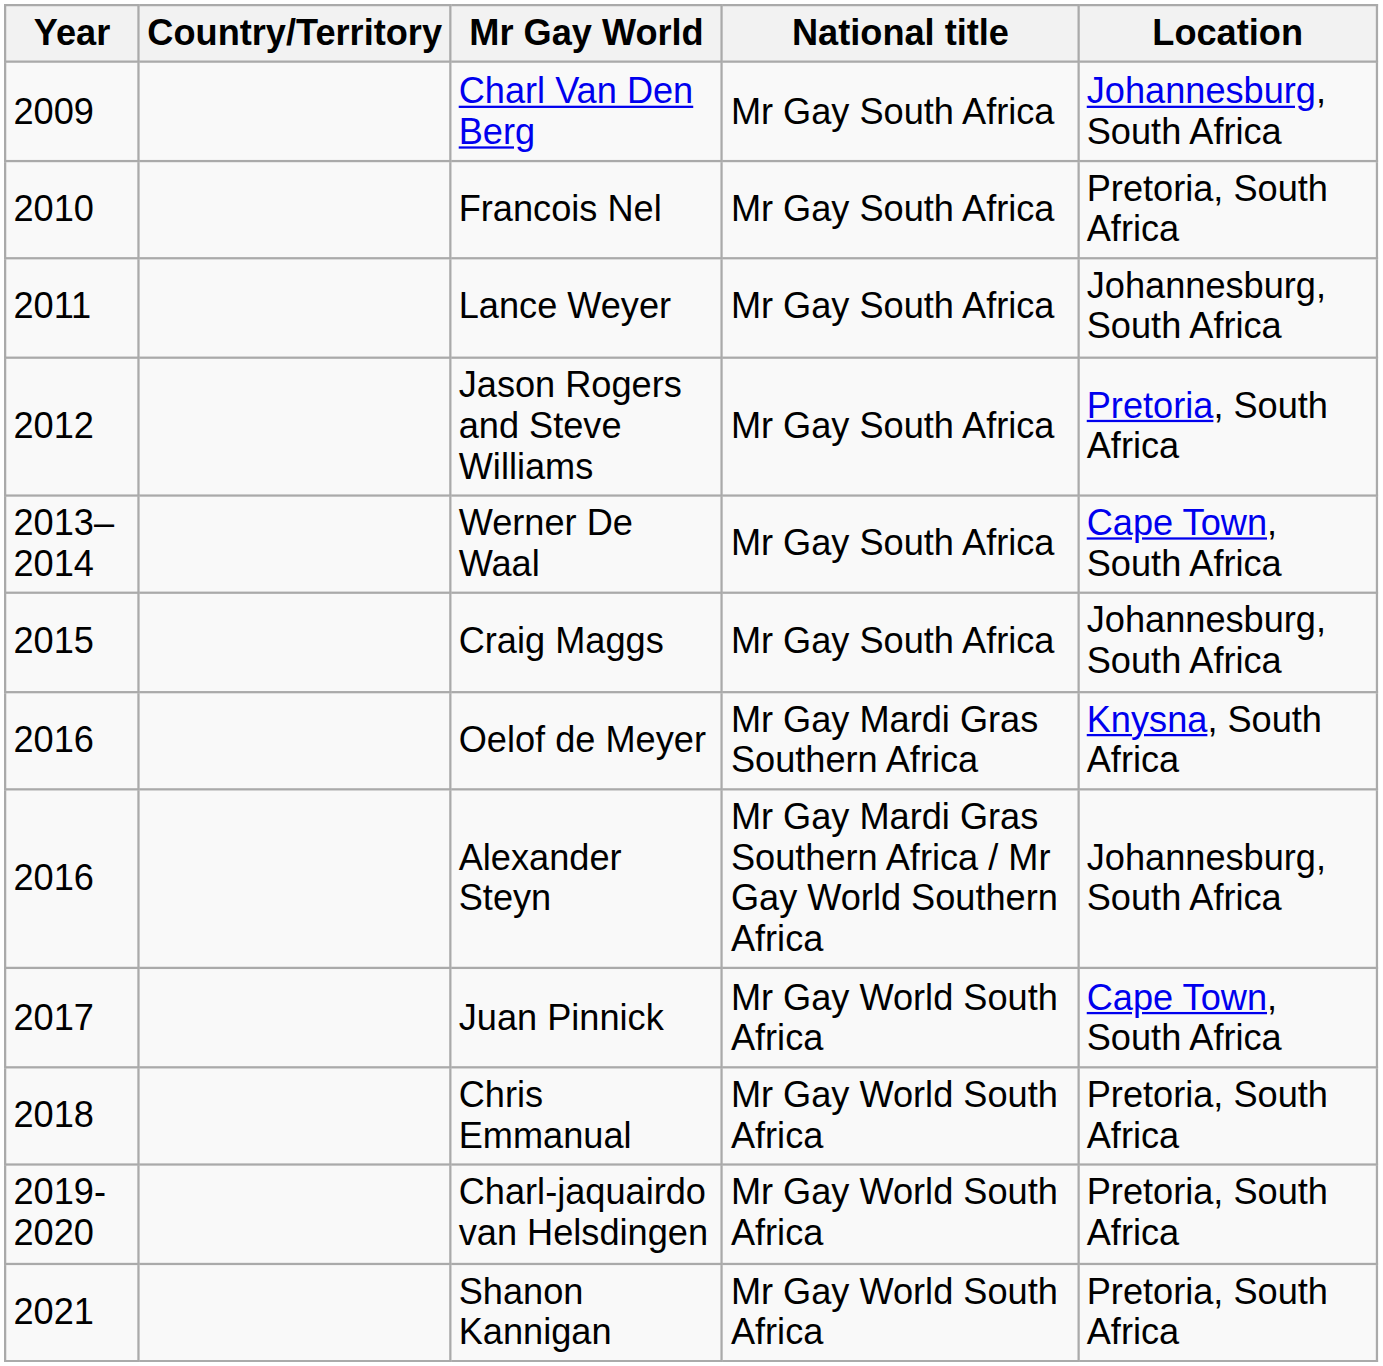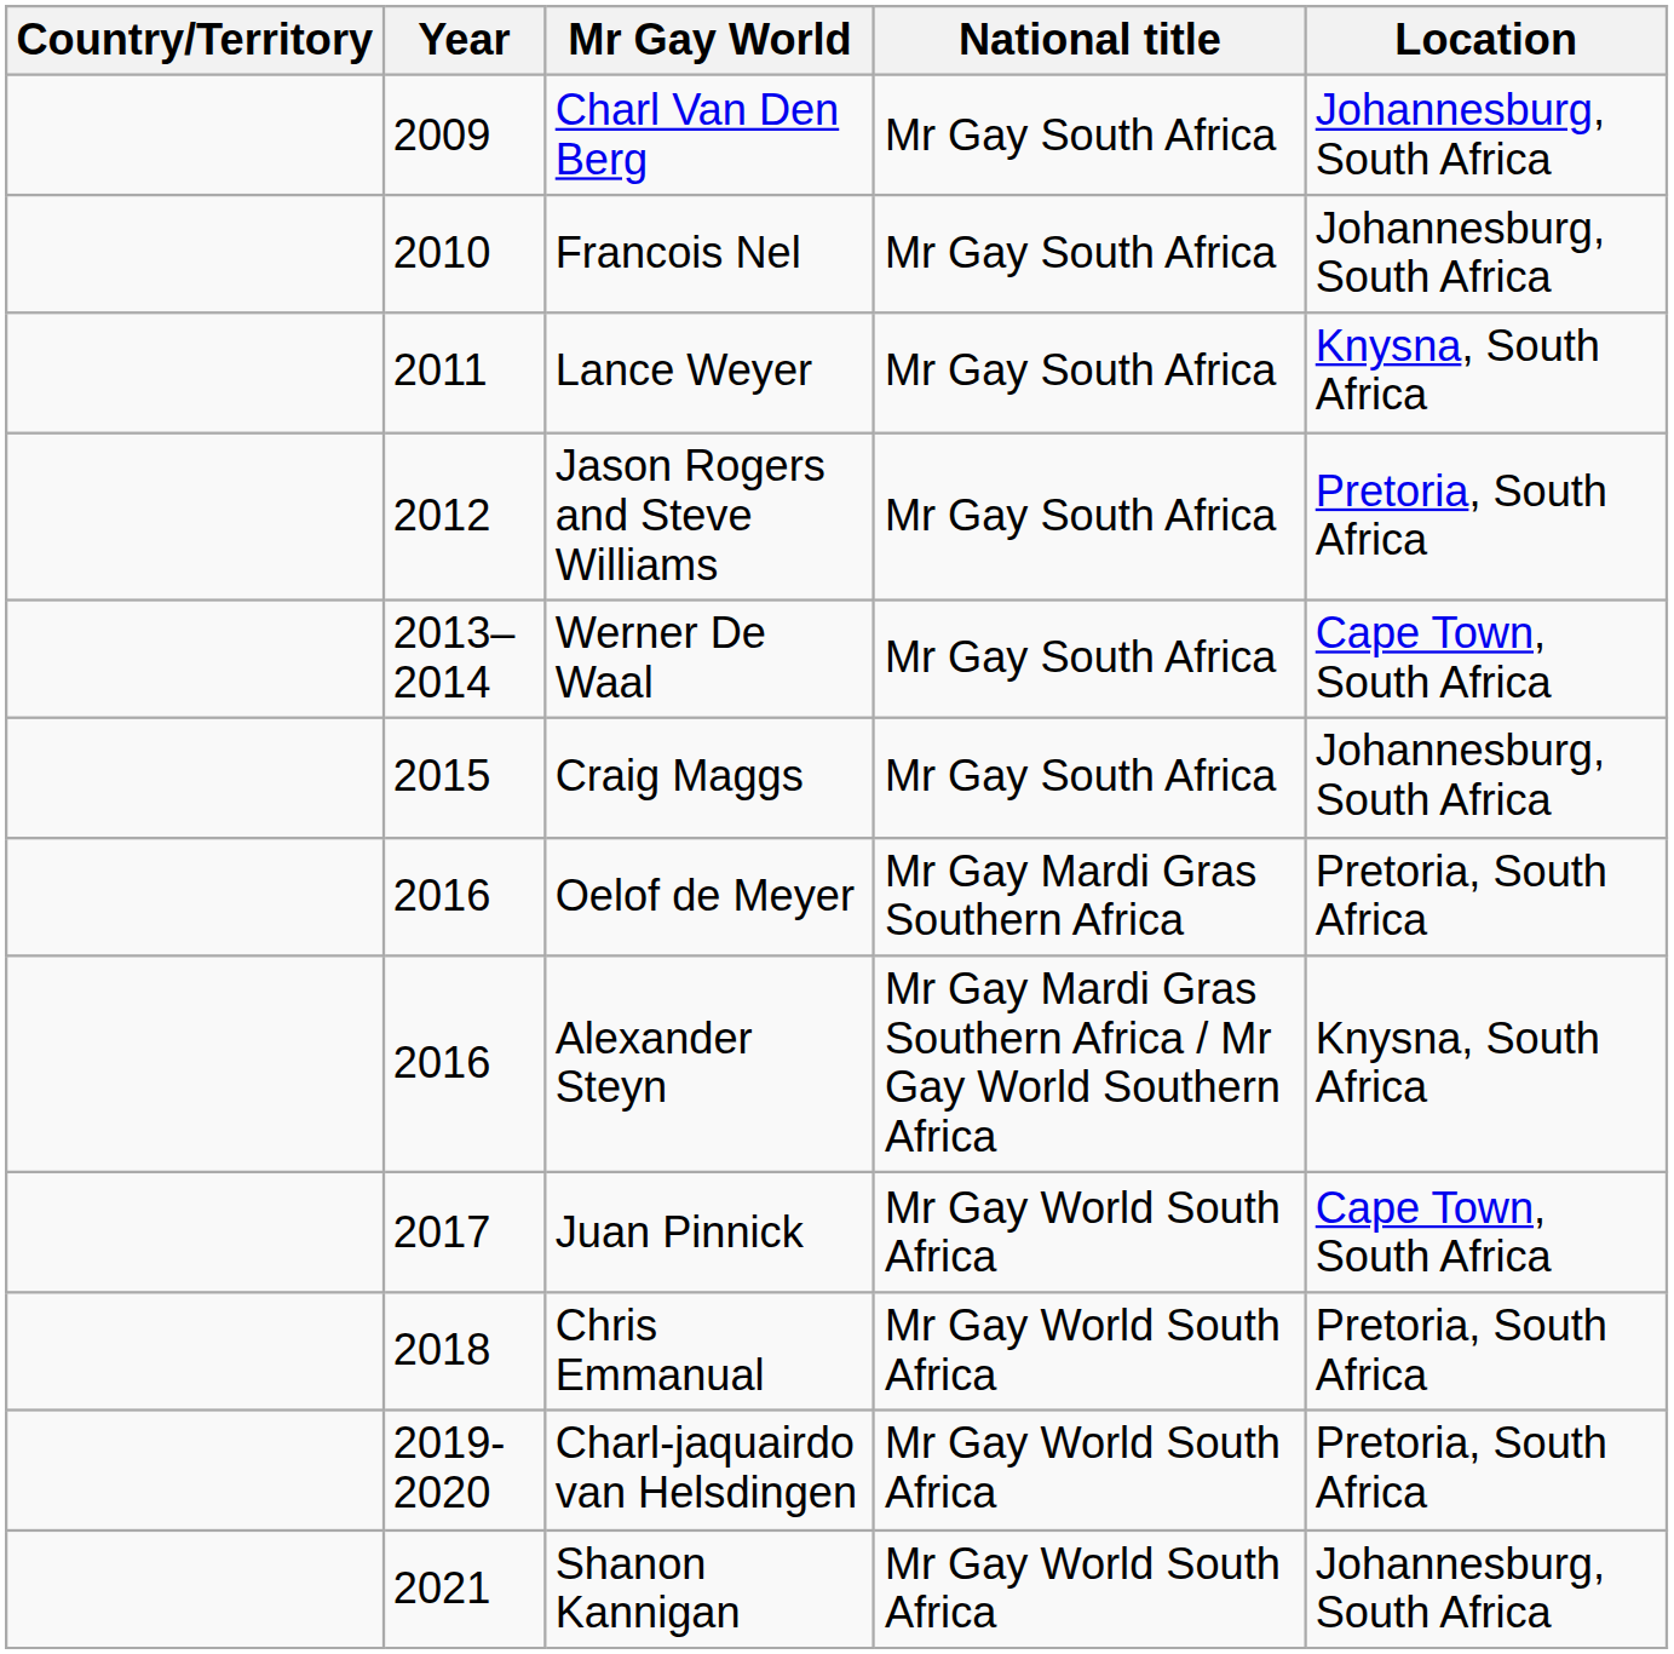 <table class="wikitable">
 <tr>
+<th>Country/Territory</th>
 <th>Year</th>
-<th>Country/Territory</th>
 <th>Mr Gay World</th>
 <th>National title</th>
 <th>Location</th>
 </tr>
 <tr>
+<td></td>
 <td>2009</td>
-<td></td>
 <td><a href='#'>Charl Van Den Berg</a></td>
 <td>Mr Gay South Africa</td>
 <td><a href='#'>Johannesburg</a>, South Africa</td>
 </tr>
 <tr>
+<td></td>
 <td>2010</td>
-<td></td>
 <td>Francois Nel</td>
-<td>Mr Gay South Africa</td>
-<td>Pretoria, South Africa</td>
-</tr>
-<tr>
-<td>2011</td>
-<td></td>
-<td>Lance Weyer</td>
 <td>Mr Gay South Africa</td>
 <td>Johannesburg, South Africa</td>
 </tr>
 <tr>
+<td></td>
+<td>2011</td>
+<td>Lance Weyer</td>
+<td>Mr Gay South Africa</td>
+<td><a href='#'>Knysna</a>, South Africa</td>
+</tr>
+<tr>
+<td></td>
 <td>2012</td>
-<td></td>
 <td>Jason Rogers and Steve Williams</td>
 <td>Mr Gay South Africa</td>
 <td><a href='#'>Pretoria</a>, South Africa</td>
 </tr>
 <tr>
+<td></td>
 <td>2013–2014</td>
-<td></td>
 <td>Werner De Waal</td>
 <td>Mr Gay South Africa</td>
 <td><a href='#'>Cape Town</a>, South Africa</td>
 </tr>
 <tr>
+<td></td>
 <td>2015</td>
-<td></td>
 <td>Craig Maggs</td>
 <td>Mr Gay South Africa</td>
 <td>Johannesburg, South Africa</td>
 </tr>
 <tr>
+<td></td>
 <td>2016</td>
-<td></td>
 <td>Oelof de Meyer</td>
 <td>Mr Gay Mardi Gras Southern Africa</td>
-<td><a href='#'>Knysna</a>, South Africa</td>
+<td>Pretoria, South Africa</td>
 </tr>
 <tr>
+<td></td>
 <td>2016</td>
-<td></td>
 <td>Alexander Steyn</td>
 <td>Mr Gay Mardi Gras Southern Africa / Mr Gay World Southern Africa</td>
-<td>Johannesburg, South Africa</td>
+<td>Knysna, South Africa</td>
 </tr>
 <tr>
+<td></td>
 <td>2017</td>
-<td></td>
 <td>Juan Pinnick</td>
 <td>Mr Gay World South Africa</td>
 <td><a href='#'>Cape Town</a>, South Africa</td>
 </tr>
 <tr>
+<td></td>
 <td>2018</td>
-<td></td>
 <td>Chris Emmanual</td>
 <td>Mr Gay World South Africa</td>
 <td>Pretoria, South Africa</td>
 </tr>
 <tr>
+<td></td>
 <td>2019-2020</td>
-<td></td>
 <td>Charl-jaquairdo van Helsdingen</td>
 <td>Mr Gay World South Africa</td>
 <td>Pretoria, South Africa</td>
 </tr>
 <tr>
+<td></td>
 <td>2021</td>
-<td></td>
 <td>Shanon Kannigan</td>
 <td>Mr Gay World South Africa</td>
-<td>Pretoria, South Africa</td>
+<td>Johannesburg, South Africa</td>
 </tr>
 </table>
